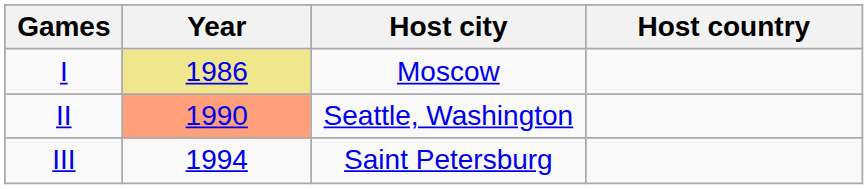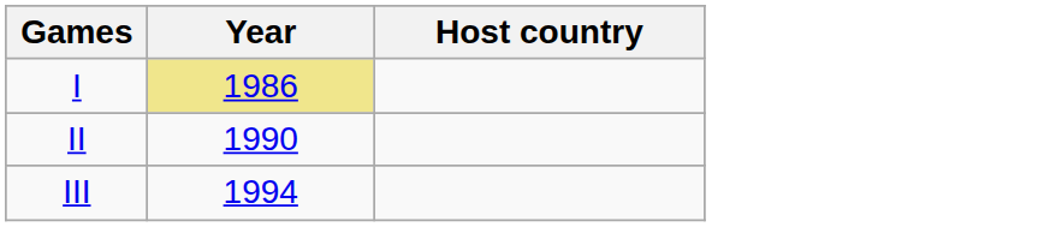 <table class=wikitable style="text-align:center">
 <tr>
 <th width=60>Games</th>
 <th width=100>Year</th>
-<th width=150>Host city</th>
 <th width=150>Host country</th>
 </tr>
 <tr>
 <td><a href='#'>I</a></td>
 <td style="background: khaki;"><a href='#'>1986</a></td>
-<td><a href='#'>Moscow</a></td>
 <td></td>
 </tr>
 <tr>
 <td><a href='#'>II</a></td>
-<td style="background: lightsalmon;"><a href='#'>1990</a></td>
-<td><a href='#'>Seattle, Washington</a></td>
+<td><a href='#'>1990</a></td>
 <td></td>
 </tr>
 <tr>
 <td><a href='#'>III</a></td>
 <td><a href='#'>1994</a></td>
-<td><a href='#'>Saint Petersburg</a></td>
 <td></td>
 </tr>
 </table>
